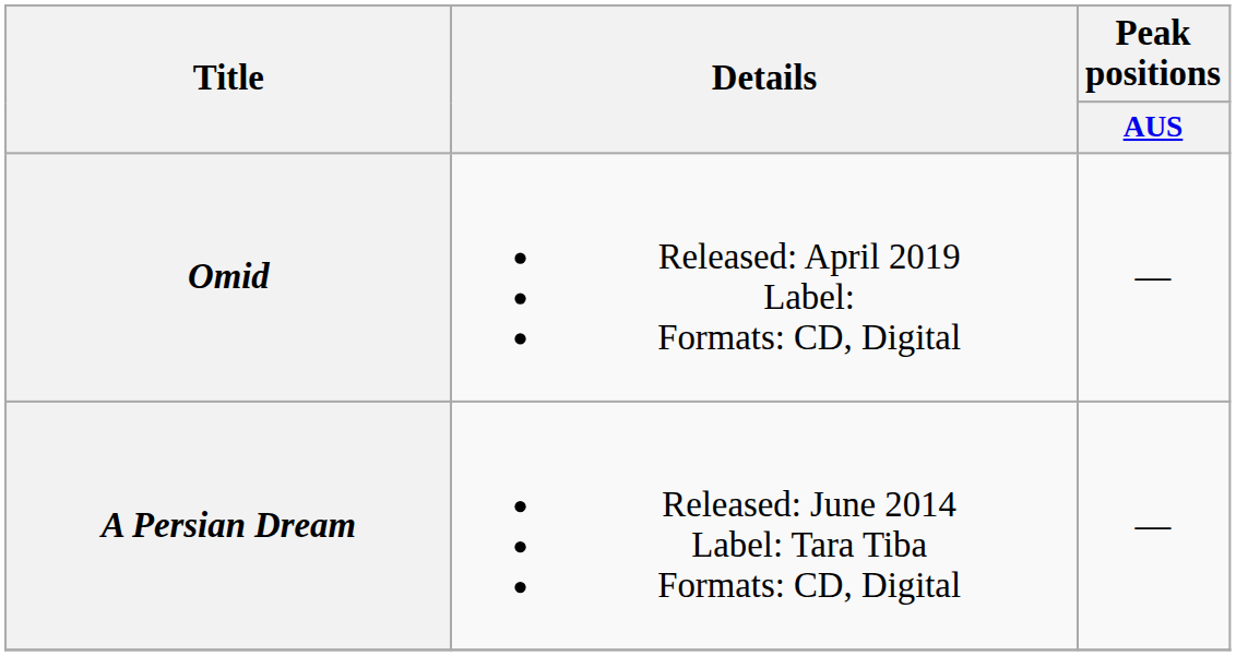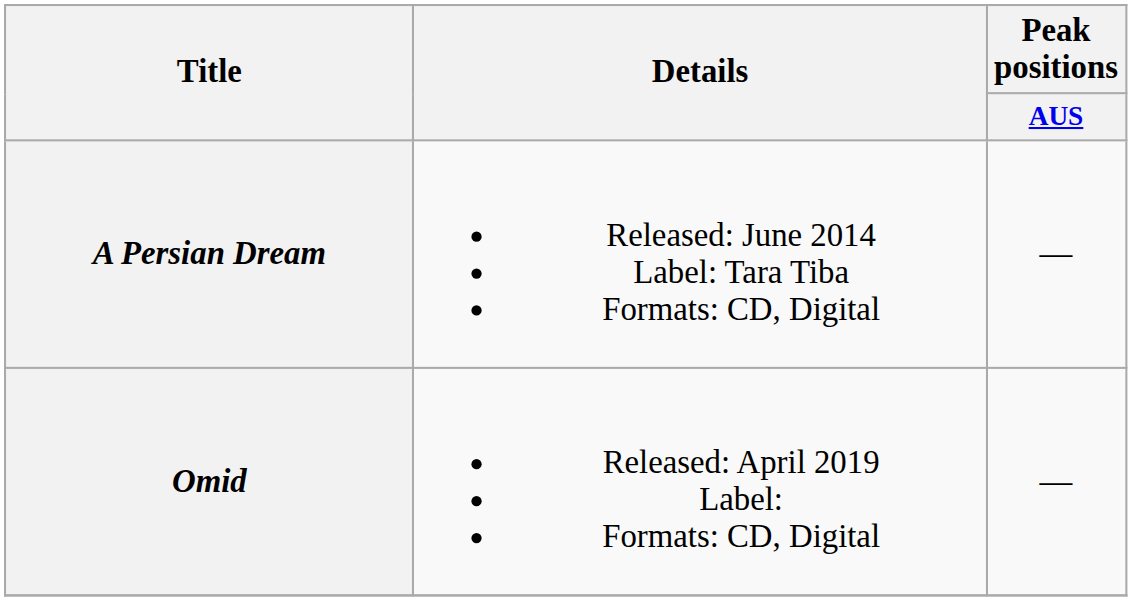 <table class="wikitable plainrowheaders" style="text-align:center;">
 <tr>
 <th rowspan="2" style="width:12em;">Title</th>
 <th rowspan="2" style="width:17em;">Details</th>
 <th colspan="1">Peak positions</th>
 </tr>
 <tr style="font-size:smaller;">
 <th width="50"><a href='#'>AUS</a><br></th>
 </tr>
 <tr>
+<th scope="row"><em>A Persian Dream</em></th>
+<td><br><ul><li>Released: June 2014</li><li>Label: Tara Tiba</li><li>Formats: CD, Digital</li></ul></td>
+<td>—</td>
+</tr>
+<tr>
 <th scope="row"><em>Omid</em></th>
 <td><br><ul><li>Released: April 2019</li><li>Label:</li><li>Formats: CD, Digital</li></ul></td>
 <td>—</td>
 </tr>
 <tr>
-<th scope="row"><em>A Persian Dream</em></th>
-<td><br><ul><li>Released: June 2014</li><li>Label: Tara Tiba</li><li>Formats: CD, Digital</li></ul></td>
-<td>—</td>
-</tr>
-<tr>
 </tr>
 </table>
